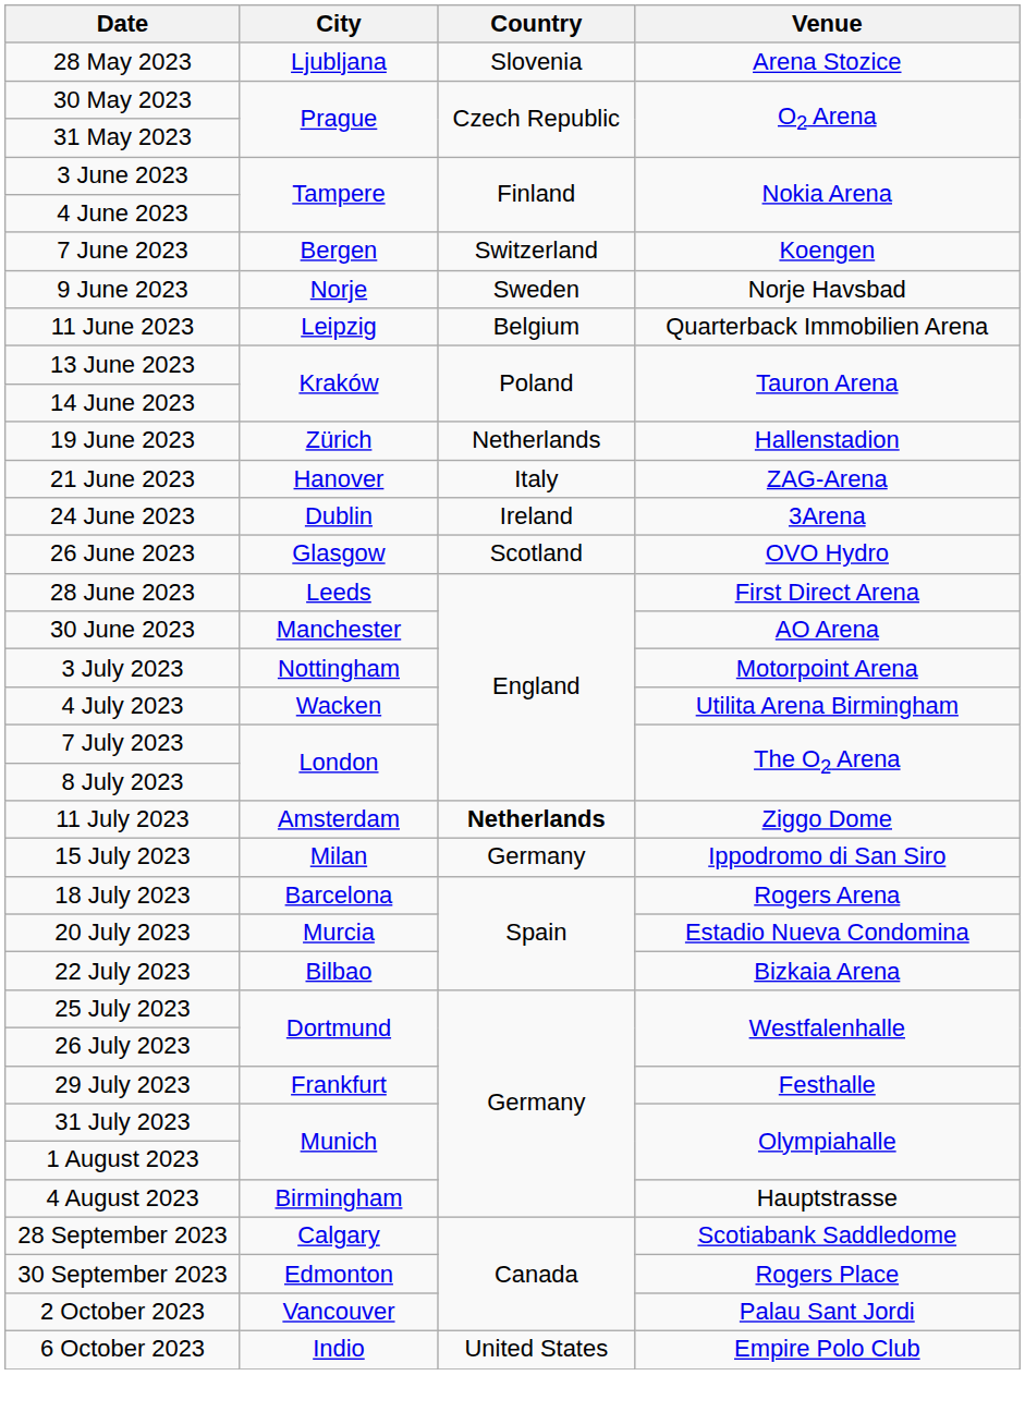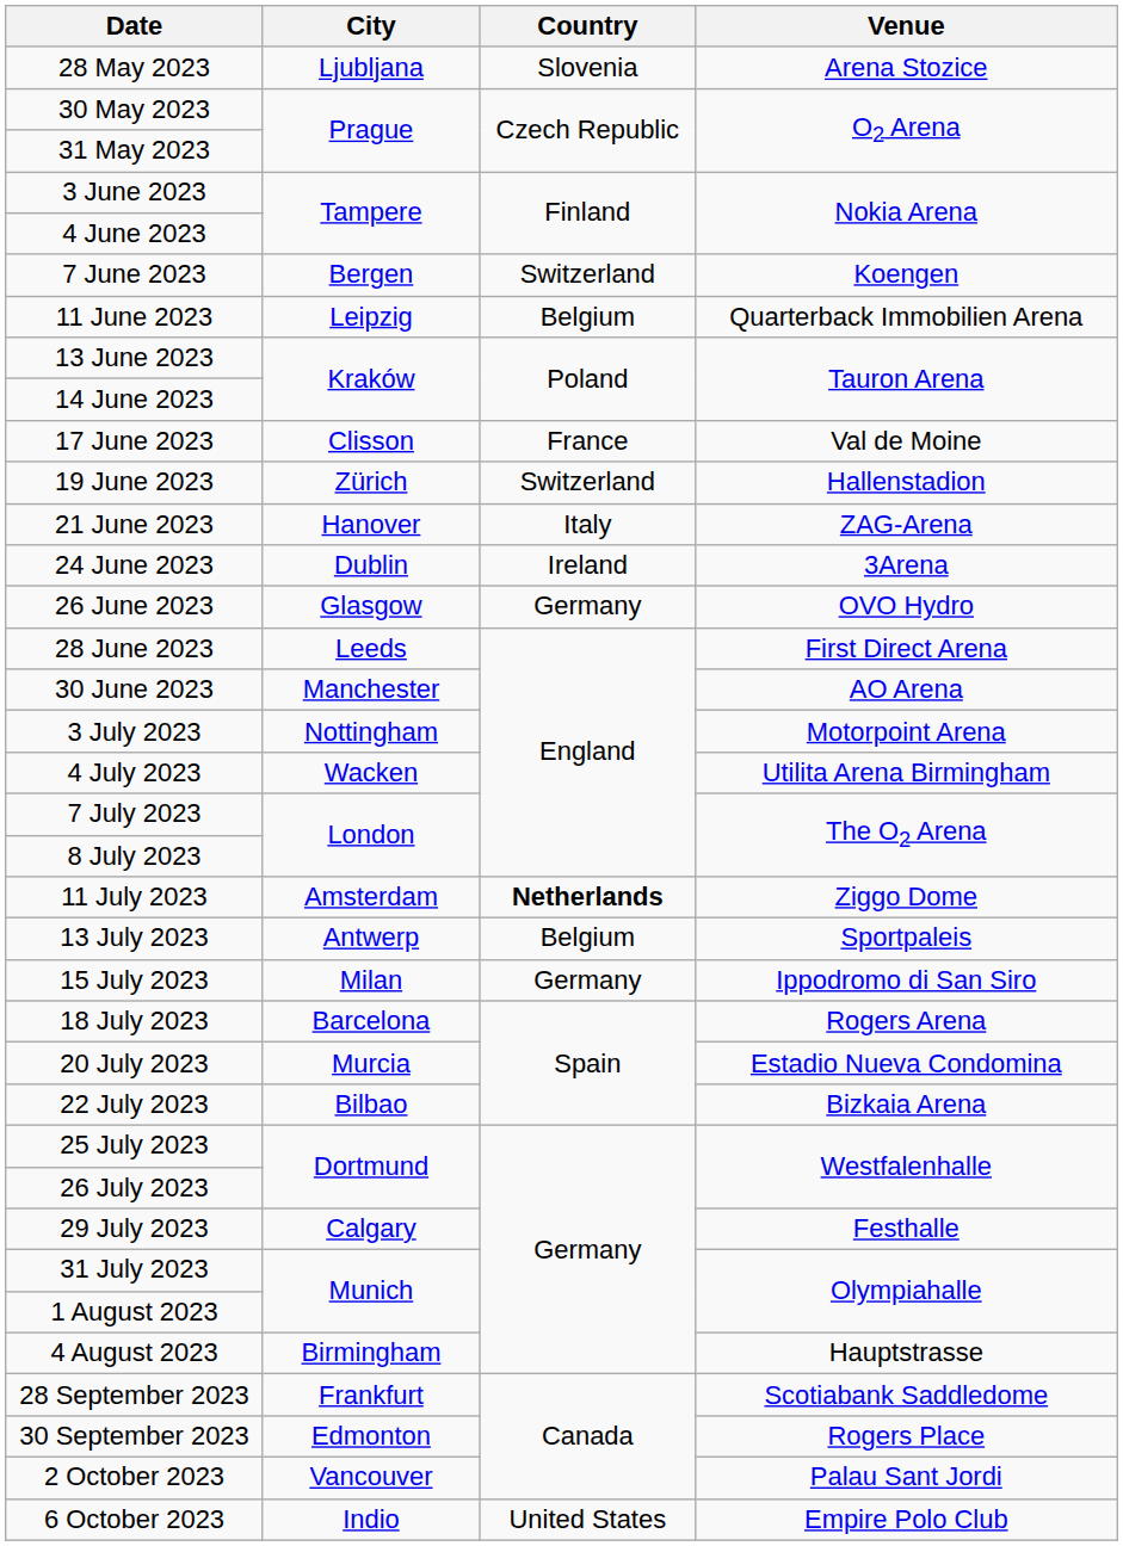 <table class="wikitable plainrowheaders" style="text-align:center;">
 <tr>
 <th width="150">Date</th>
 <th width="125">City</th>
 <th width="125">Country</th>
 <th width="250">Venue</th>
 </tr>
 <tr>
 <td>28 May 2023</td>
 <td><a href='#'>Ljubljana</a></td>
 <td>Slovenia</td>
 <td><a href='#'>Arena Stozice</a></td>
 </tr>
 <tr>
 <td>30 May 2023</td>
 <td rowspan="2"><a href='#'>Prague</a></td>
 <td rowspan="2">Czech Republic</td>
 <td rowspan="2"><a href='#'>O<sub>2</sub> Arena</a></td>
 </tr>
 <tr>
 <td>31 May 2023</td>
 </tr>
 <tr>
 <td>3 June 2023</td>
 <td rowspan="2"><a href='#'>Tampere</a></td>
 <td rowspan="2">Finland</td>
 <td rowspan="2"><a href='#'>Nokia Arena</a></td>
 </tr>
 <tr>
 <td>4 June 2023</td>
 </tr>
 <tr>
 <td>7 June 2023</td>
 <td><a href='#'>Bergen</a></td>
 <td>Switzerland</td>
 <td><a href='#'>Koengen</a></td>
 </tr>
 <tr>
-<td>9 June 2023</td>
-<td><a href='#'>Norje</a></td>
-<td>Sweden</td>
-<td>Norje Havsbad</td>
-</tr>
-<tr>
 <td>11 June 2023</td>
 <td><a href='#'>Leipzig</a></td>
 <td>Belgium</td>
 <td>Quarterback Immobilien Arena</td>
 </tr>
 <tr>
 <td>13 June 2023</td>
 <td rowspan="2"><a href='#'>Kraków</a></td>
 <td rowspan="2">Poland</td>
 <td rowspan="2"><a href='#'>Tauron Arena</a></td>
 </tr>
 <tr>
 <td>14 June 2023</td>
 </tr>
 <tr>
+<td>17 June 2023</td>
+<td><a href='#'>Clisson</a></td>
+<td>France</td>
+<td>Val de Moine</td>
+</tr>
+<tr>
 <td>19 June 2023</td>
 <td><a href='#'>Zürich</a></td>
-<td>Netherlands</td>
+<td>Switzerland</td>
 <td><a href='#'>Hallenstadion</a></td>
 </tr>
 <tr>
 <td>21 June 2023</td>
 <td><a href='#'>Hanover</a></td>
 <td>Italy</td>
 <td><a href='#'>ZAG-Arena</a></td>
 </tr>
 <tr>
 <td>24 June 2023</td>
 <td><a href='#'>Dublin</a></td>
 <td>Ireland</td>
 <td><a href='#'>3Arena</a></td>
 </tr>
 <tr>
 <td>26 June 2023</td>
 <td><a href='#'>Glasgow</a></td>
-<td>Scotland</td>
+<td>Germany</td>
 <td><a href='#'>OVO Hydro</a></td>
 </tr>
 <tr>
 <td>28 June 2023</td>
 <td><a href='#'>Leeds</a></td>
 <td rowspan="6">England</td>
 <td><a href='#'>First Direct Arena</a></td>
 </tr>
 <tr>
 <td>30 June 2023</td>
 <td><a href='#'>Manchester</a></td>
 <td><a href='#'>AO Arena</a></td>
 </tr>
 <tr>
 <td>3 July 2023</td>
 <td><a href='#'>Nottingham</a></td>
 <td><a href='#'>Motorpoint Arena</a></td>
 </tr>
 <tr>
 <td>4 July 2023</td>
 <td><a href='#'>Wacken</a></td>
 <td><a href='#'>Utilita Arena Birmingham</a></td>
 </tr>
 <tr>
 <td>7 July 2023</td>
 <td rowspan="2"><a href='#'>London</a></td>
 <td rowspan="2"><a href='#'>The O<sub>2</sub> Arena</a></td>
 </tr>
 <tr>
 <td>8 July 2023</td>
 </tr>
 <tr>
 <td>11 July 2023</td>
 <td><a href='#'>Amsterdam</a></td>
 <td><strong>Netherlands</strong></td>
 <td><a href='#'>Ziggo Dome</a></td>
 </tr>
 <tr>
+<td>13 July 2023</td>
+<td><a href='#'>Antwerp</a></td>
+<td>Belgium</td>
+<td><a href='#'>Sportpaleis</a></td>
+</tr>
+<tr>
 <td>15 July 2023</td>
 <td><a href='#'>Milan</a></td>
 <td>Germany</td>
 <td><a href='#'>Ippodromo di San Siro</a></td>
 </tr>
 <tr>
 <td>18 July 2023</td>
 <td><a href='#'>Barcelona</a></td>
 <td rowspan="3">Spain</td>
 <td><a href='#'>Rogers Arena</a></td>
 </tr>
 <tr>
 <td>20 July 2023</td>
 <td><a href='#'>Murcia</a></td>
 <td><a href='#'>Estadio Nueva Condomina</a></td>
 </tr>
 <tr>
 <td>22 July 2023</td>
 <td><a href='#'>Bilbao</a></td>
 <td><a href='#'>Bizkaia Arena</a></td>
 </tr>
 <tr>
 <td>25 July 2023</td>
 <td rowspan="2"><a href='#'>Dortmund</a></td>
 <td rowspan="6">Germany</td>
 <td rowspan="2"><a href='#'>Westfalenhalle</a></td>
 </tr>
 <tr>
 <td>26 July 2023</td>
 </tr>
 <tr>
 <td>29 July 2023</td>
-<td><a href='#'>Frankfurt</a></td>
+<td><a href='#'>Calgary</a></td>
 <td><a href='#'>Festhalle</a></td>
 </tr>
 <tr>
 <td>31 July 2023</td>
 <td rowspan="2"><a href='#'>Munich</a></td>
 <td rowspan="2"><a href='#'>Olympiahalle</a></td>
 </tr>
 <tr>
 <td>1 August 2023</td>
 </tr>
 <tr>
 <td>4 August 2023</td>
 <td><a href='#'>Birmingham</a></td>
 <td>Hauptstrasse</td>
 </tr>
 <tr>
 <td>28 September 2023</td>
-<td><a href='#'>Calgary</a></td>
+<td><a href='#'>Frankfurt</a></td>
 <td rowspan="3">Canada</td>
 <td><a href='#'>Scotiabank Saddledome</a></td>
 </tr>
 <tr>
 <td>30 September 2023</td>
 <td><a href='#'>Edmonton</a></td>
 <td><a href='#'>Rogers Place</a></td>
 </tr>
 <tr>
 <td>2 October 2023</td>
 <td><a href='#'>Vancouver</a></td>
 <td><a href='#'>Palau Sant Jordi</a></td>
 </tr>
 <tr>
 <td>6 October 2023</td>
 <td><a href='#'>Indio</a></td>
 <td>United States</td>
 <td><a href='#'>Empire Polo Club</a></td>
 </tr>
 </table>
